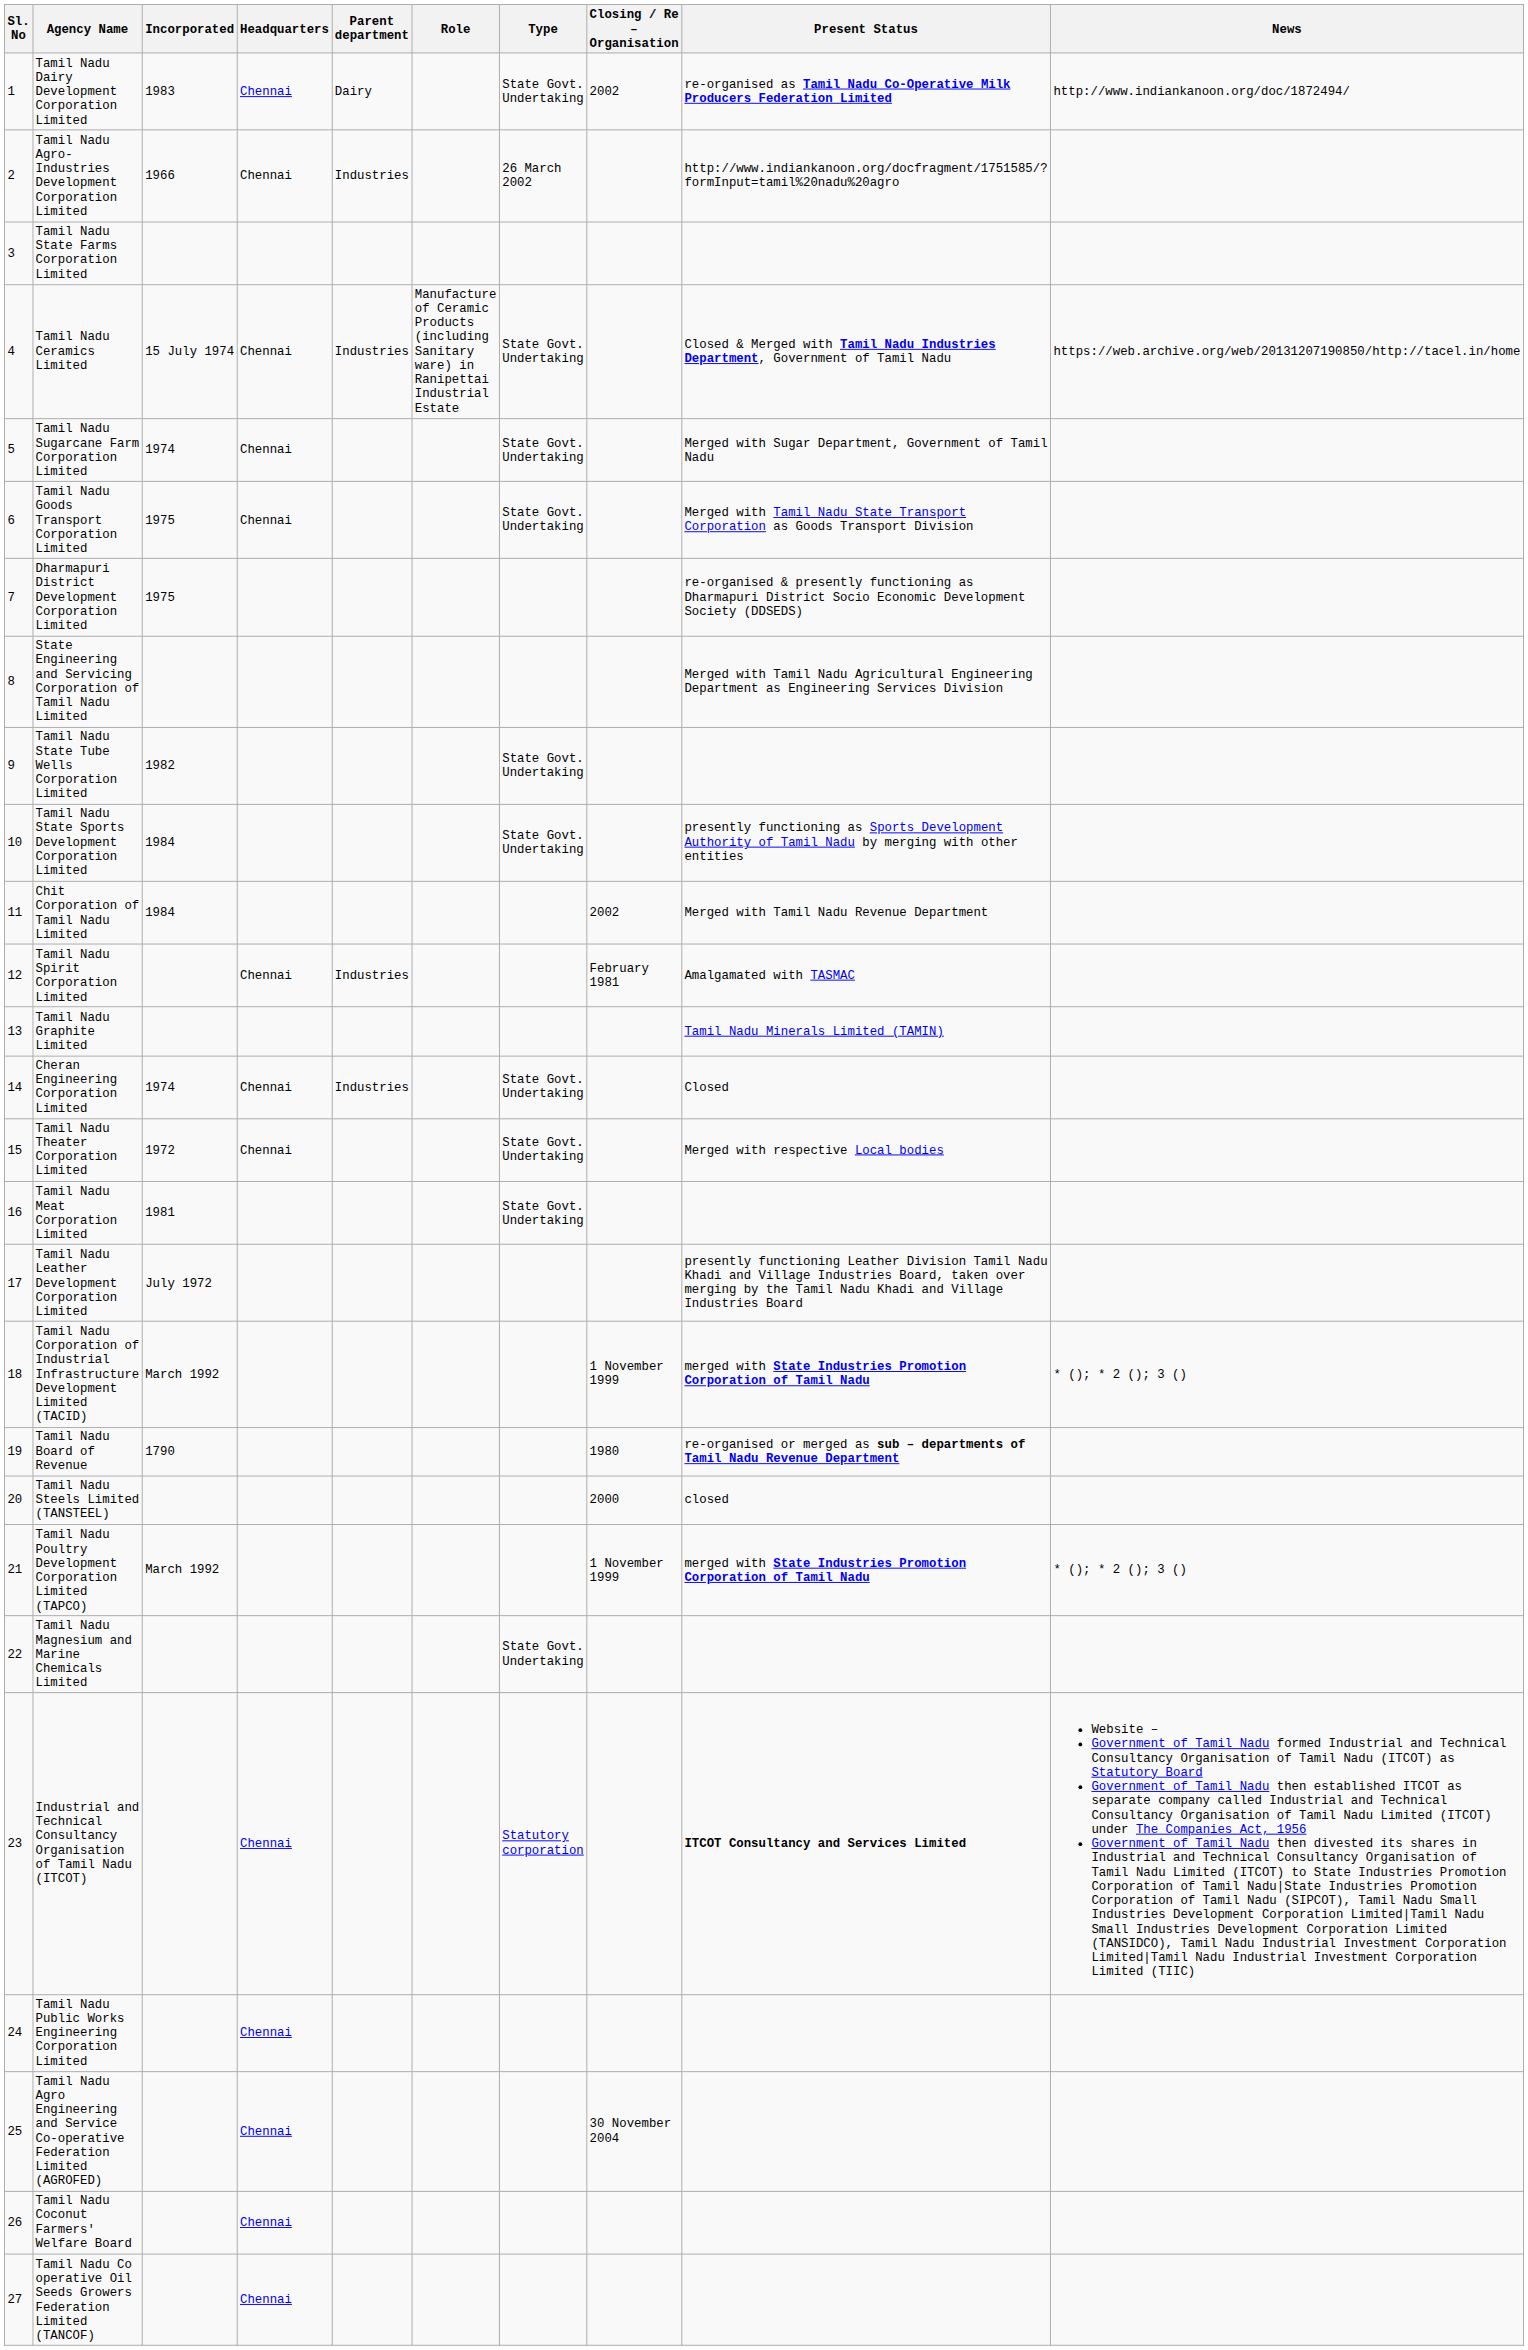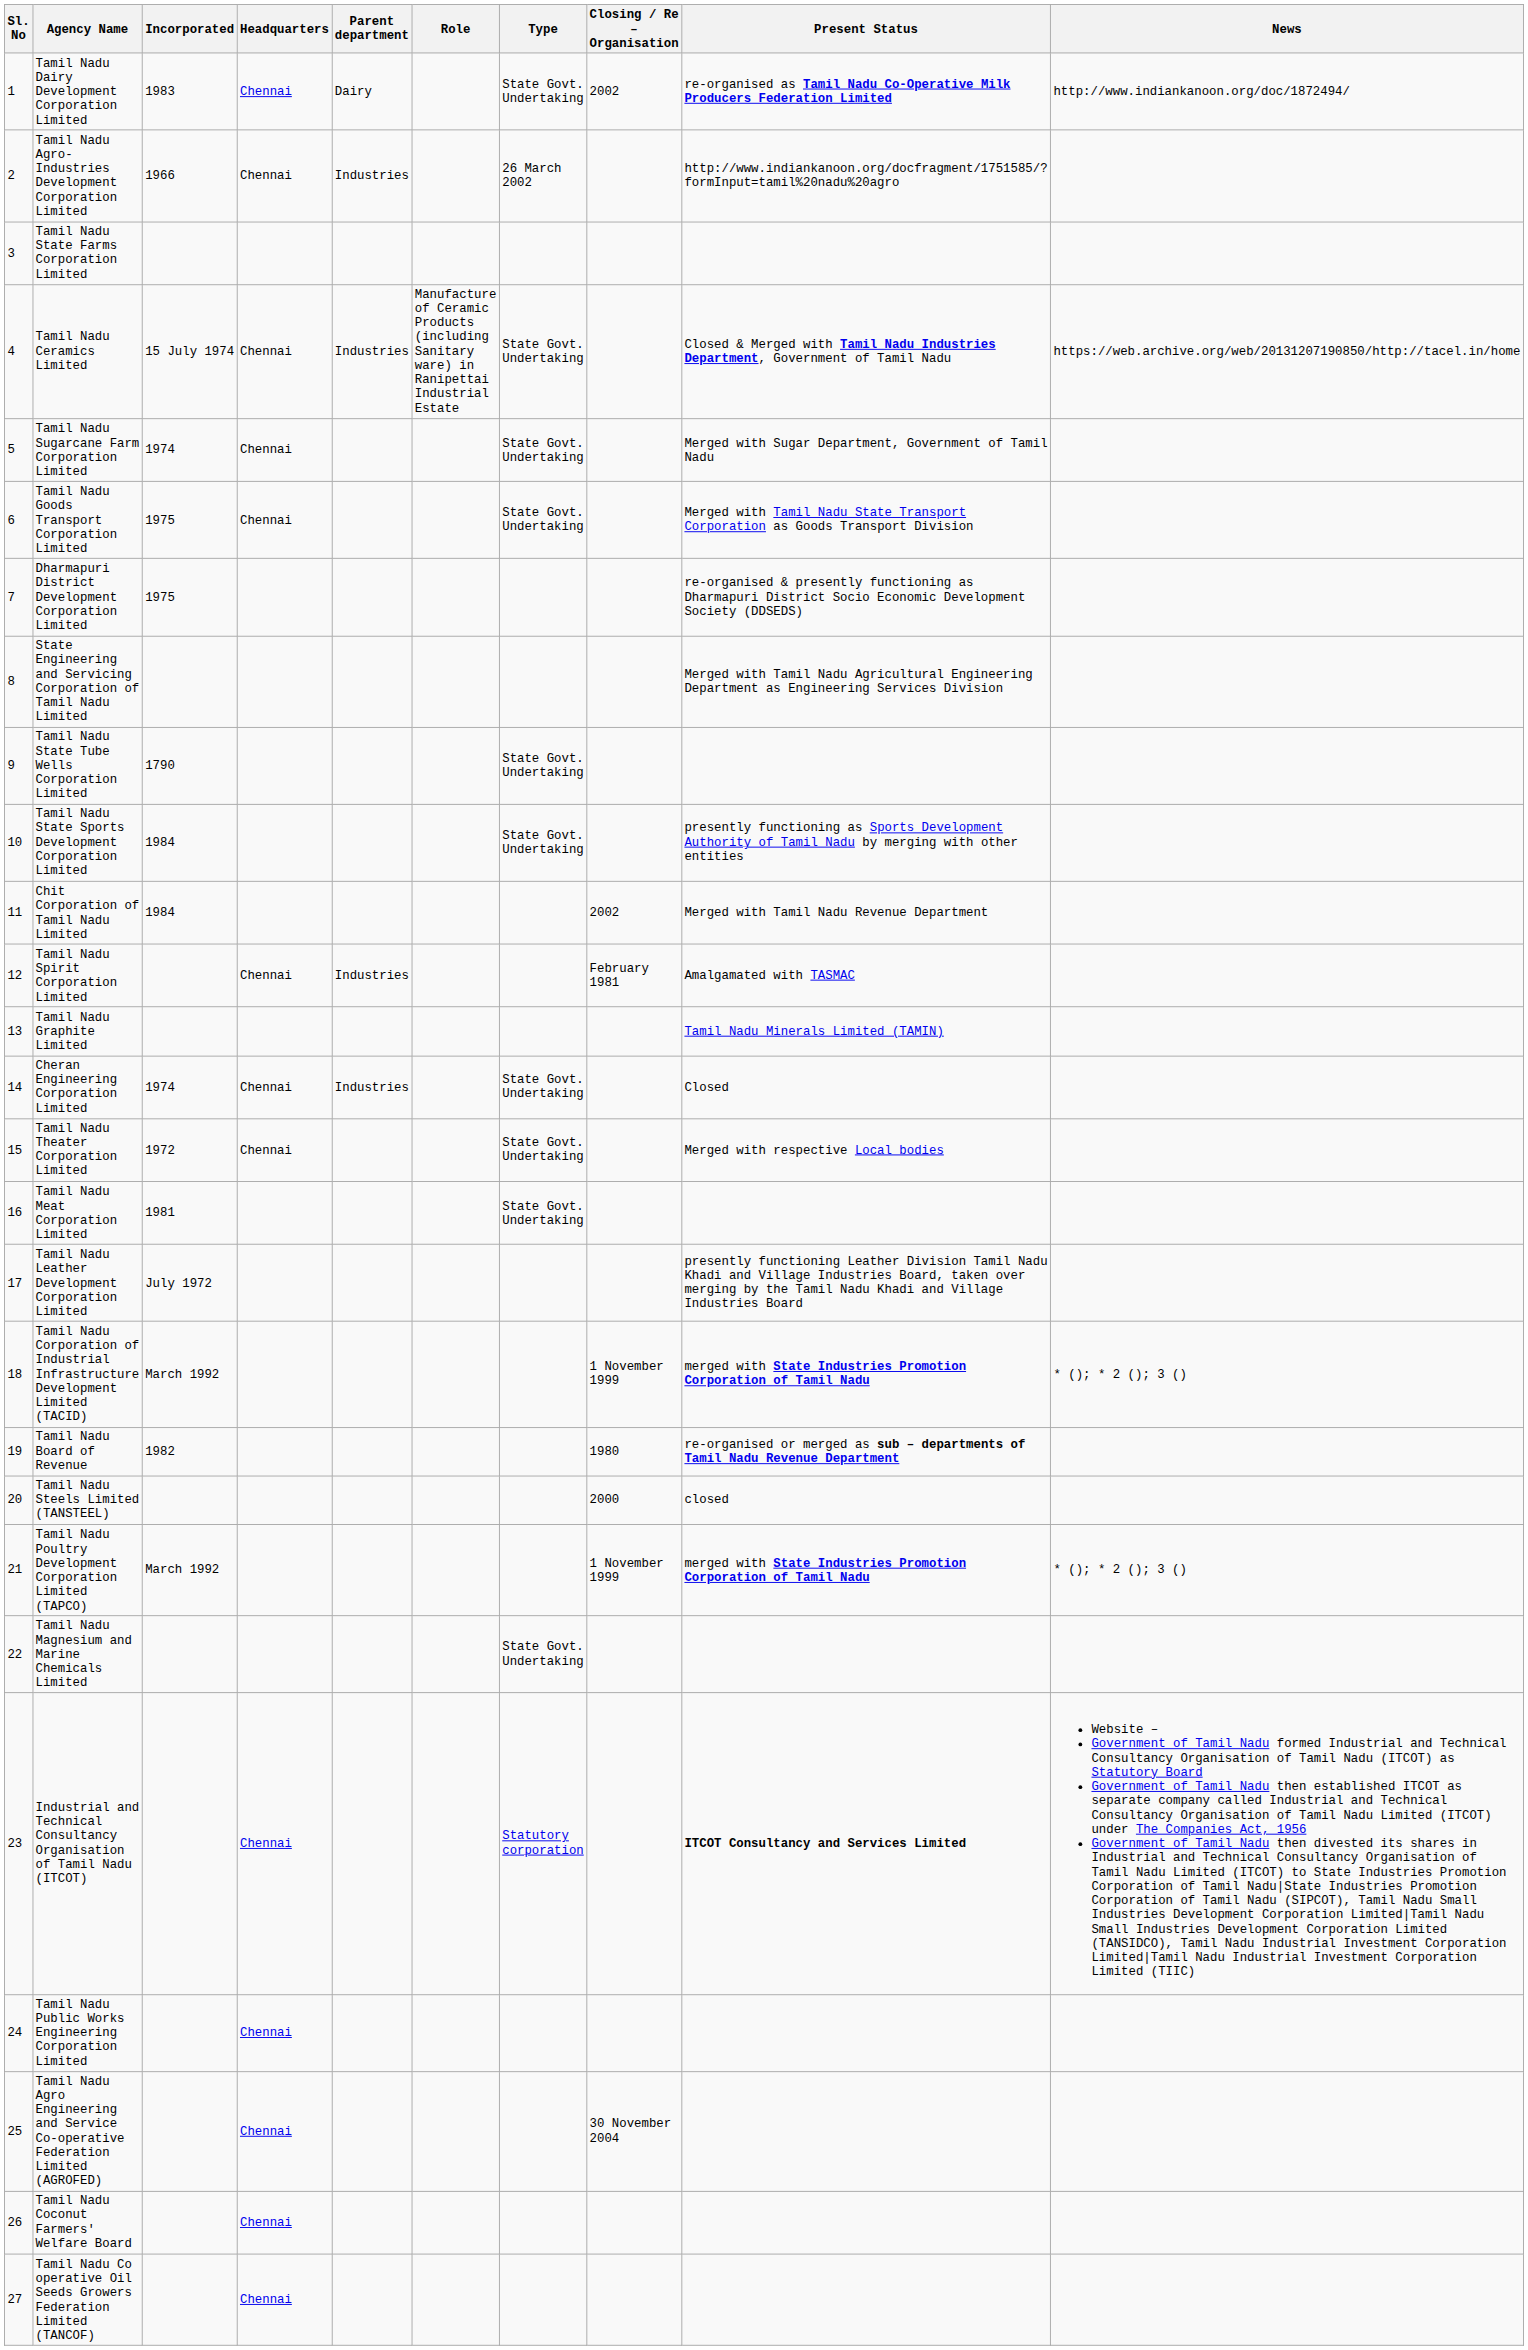 <table class="sortable wikitable" style="margin: 1em auto 1em auto;">
 <tr>
 <th>Sl. No</th>
 <th>Agency Name</th>
 <th>Incorporated</th>
 <th>Headquarters</th>
 <th>Parent department</th>
 <th>Role</th>
 <th>Type</th>
 <th>Closing / Re – Organisation</th>
 <th>Present Status</th>
 <th>News</th>
 </tr>
 <tr>
 <td>1</td>
 <td>Tamil Nadu Dairy Development Corporation Limited</td>
 <td>1983</td>
 <td><a href='#'>Chennai</a></td>
 <td>Dairy</td>
 <td></td>
 <td>State Govt. Undertaking</td>
 <td>2002</td>
 <td>re-organised as <strong><a href='#'>Tamil Nadu Co-Operative Milk Producers Federation Limited</a></strong></td>
 <td>http://www.indiankanoon.org/doc/1872494/</td>
 </tr>
 <tr>
 <td>2</td>
 <td>Tamil Nadu Agro-Industries Development Corporation Limited</td>
 <td>1966</td>
 <td>Chennai</td>
 <td>Industries</td>
 <td></td>
 <td>26 March 2002</td>
 <td></td>
 <td>http://www.indiankanoon.org/docfragment/1751585/?formInput=tamil%20nadu%20agro</td>
 <td></td>
 </tr>
 <tr>
 <td>3</td>
 <td>Tamil Nadu State Farms Corporation Limited</td>
 <td></td>
 <td></td>
 <td></td>
 <td></td>
 <td></td>
 <td></td>
 <td></td>
 <td></td>
 </tr>
 <tr>
 <td>4</td>
 <td>Tamil Nadu Ceramics Limited</td>
 <td>15 July 1974</td>
 <td>Chennai</td>
 <td>Industries</td>
 <td>Manufacture of Ceramic Products (including Sanitary ware) in Ranipettai Industrial Estate</td>
 <td>State Govt. Undertaking</td>
 <td></td>
 <td>Closed & Merged with <strong><a href='#'>Tamil Nadu Industries Department</a></strong>, Government of Tamil Nadu</td>
 <td>https://web.archive.org/web/20131207190850/http://tacel.in/home</td>
 </tr>
 <tr>
 <td>5</td>
 <td>Tamil Nadu Sugarcane Farm Corporation Limited</td>
 <td>1974</td>
 <td>Chennai</td>
 <td></td>
 <td></td>
 <td>State Govt. Undertaking</td>
 <td></td>
 <td>Merged with Sugar Department, Government of Tamil Nadu</td>
 <td></td>
 </tr>
 <tr>
 <td>6</td>
 <td>Tamil Nadu Goods Transport Corporation Limited</td>
 <td>1975</td>
 <td>Chennai</td>
 <td></td>
 <td></td>
 <td>State Govt. Undertaking</td>
 <td></td>
 <td>Merged with <a href='#'>Tamil Nadu State Transport Corporation</a> as Goods Transport Division</td>
 <td></td>
 </tr>
 <tr>
 <td>7</td>
 <td>Dharmapuri District Development Corporation Limited</td>
 <td>1975</td>
 <td></td>
 <td></td>
 <td></td>
 <td></td>
 <td></td>
 <td>re-organised & presently functioning as Dharmapuri District Socio Economic Development Society (DDSEDS)</td>
 <td></td>
 </tr>
 <tr>
 <td>8</td>
 <td>State Engineering and Servicing Corporation of Tamil Nadu Limited</td>
 <td></td>
 <td></td>
 <td></td>
 <td></td>
 <td></td>
 <td></td>
 <td>Merged with Tamil Nadu Agricultural Engineering Department as Engineering Services Division</td>
 <td></td>
 </tr>
 <tr>
 <td>9</td>
 <td>Tamil Nadu State Tube Wells Corporation Limited</td>
-<td>1982</td>
+<td>1790</td>
 <td></td>
 <td></td>
 <td></td>
 <td>State Govt. Undertaking</td>
 <td></td>
 <td></td>
 <td></td>
 </tr>
 <tr>
 <td>10</td>
 <td>Tamil Nadu State Sports Development Corporation Limited</td>
 <td>1984</td>
 <td></td>
 <td></td>
 <td></td>
 <td>State Govt. Undertaking</td>
 <td></td>
 <td>presently functioning as <a href='#'>Sports Development Authority of Tamil Nadu</a> by merging with other entities</td>
 <td></td>
 </tr>
 <tr>
 <td>11</td>
 <td>Chit Corporation of Tamil Nadu Limited</td>
 <td>1984</td>
 <td></td>
 <td></td>
 <td></td>
 <td></td>
 <td>2002</td>
 <td>Merged with Tamil Nadu Revenue Department</td>
 <td></td>
 </tr>
 <tr>
 <td>12</td>
 <td>Tamil Nadu Spirit Corporation Limited</td>
 <td></td>
 <td>Chennai</td>
 <td>Industries</td>
 <td></td>
 <td></td>
 <td>February 1981</td>
 <td>Amalgamated with <a href='#'>TASMAC</a></td>
 <td></td>
 </tr>
 <tr>
 <td>13</td>
 <td>Tamil Nadu Graphite Limited</td>
 <td></td>
 <td></td>
 <td></td>
 <td></td>
 <td></td>
 <td></td>
 <td><a href='#'>Tamil Nadu Minerals Limited (TAMIN)</a></td>
 <td></td>
 </tr>
 <tr>
 <td>14</td>
 <td>Cheran Engineering Corporation Limited</td>
 <td>1974</td>
 <td>Chennai</td>
 <td>Industries</td>
 <td></td>
 <td>State Govt. Undertaking</td>
 <td></td>
 <td>Closed</td>
 <td></td>
 </tr>
 <tr>
 <td>15</td>
 <td>Tamil Nadu Theater Corporation Limited</td>
 <td>1972</td>
 <td>Chennai</td>
 <td></td>
 <td></td>
 <td>State Govt. Undertaking</td>
 <td></td>
 <td>Merged with respective <a href='#'>Local bodies</a></td>
 <td></td>
 </tr>
 <tr>
 <td>16</td>
 <td>Tamil Nadu Meat Corporation Limited</td>
 <td>1981</td>
 <td></td>
 <td></td>
 <td></td>
 <td>State Govt. Undertaking</td>
 <td></td>
 <td></td>
 <td></td>
 </tr>
 <tr>
 <td>17</td>
 <td>Tamil Nadu Leather Development Corporation Limited</td>
 <td>July 1972</td>
 <td></td>
 <td></td>
 <td></td>
 <td></td>
 <td></td>
 <td>presently functioning Leather Division Tamil Nadu Khadi and Village Industries Board, taken over merging by the Tamil Nadu Khadi and Village Industries Board</td>
 <td></td>
 </tr>
 <tr>
 <td>18</td>
 <td>Tamil Nadu Corporation of Industrial Infrastructure Development Limited (TACID)</td>
 <td>March 1992</td>
 <td></td>
 <td></td>
 <td></td>
 <td></td>
 <td>1 November 1999</td>
 <td>merged with <strong><a href='#'>State Industries Promotion Corporation of Tamil Nadu</a></strong></td>
 <td>* (); * 2 (); 3 ()</td>
 </tr>
 <tr>
 <td>19</td>
 <td>Tamil Nadu Board of Revenue</td>
-<td>1790</td>
+<td>1982</td>
 <td></td>
 <td></td>
 <td></td>
 <td></td>
 <td>1980</td>
 <td>re-organised or merged as <strong>sub – departments of <a href='#'>Tamil Nadu Revenue Department</a></strong></td>
 <td></td>
 </tr>
 <tr>
 <td>20</td>
 <td>Tamil Nadu Steels Limited (TANSTEEL)</td>
 <td></td>
 <td></td>
 <td></td>
 <td></td>
 <td></td>
 <td>2000</td>
 <td>closed</td>
 <td></td>
 </tr>
 <tr>
 <td>21</td>
 <td>Tamil Nadu Poultry Development Corporation Limited (TAPCO)</td>
 <td>March 1992</td>
 <td></td>
 <td></td>
 <td></td>
 <td></td>
 <td>1 November 1999</td>
 <td>merged with <strong><a href='#'>State Industries Promotion Corporation of Tamil Nadu</a></strong></td>
 <td>* (); * 2 (); 3 ()</td>
 </tr>
 <tr>
 <td>22</td>
 <td>Tamil Nadu Magnesium and Marine Chemicals Limited</td>
 <td></td>
 <td></td>
 <td></td>
 <td></td>
 <td>State Govt. Undertaking</td>
 <td></td>
 <td></td>
 <td></td>
 </tr>
 <tr>
 <td>23</td>
 <td>Industrial and Technical Consultancy Organisation of Tamil Nadu (ITCOT)</td>
 <td></td>
 <td><a href='#'>Chennai</a></td>
 <td></td>
 <td></td>
 <td><a href='#'>Statutory corporation</a></td>
 <td></td>
 <td><strong>ITCOT Consultancy and Services Limited</strong></td>
 <td><br><ul><li>Website – </li><li><a href='#'>Government of Tamil Nadu</a> formed Industrial and Technical Consultancy Organisation of Tamil Nadu (ITCOT) as <a href='#'>Statutory Board</a></li><li><a href='#'>Government of Tamil Nadu</a> then established ITCOT as separate company called Industrial and Technical Consultancy Organisation of Tamil Nadu Limited (ITCOT) under <a href='#'>The Companies Act, 1956</a></li><li><a href='#'>Government of Tamil Nadu</a> then divested its shares in Industrial and Technical Consultancy Organisation of Tamil Nadu Limited (ITCOT) to State Industries Promotion Corporation of Tamil Nadu|State Industries Promotion Corporation of Tamil Nadu (SIPCOT), Tamil Nadu Small Industries Development Corporation Limited|Tamil Nadu Small Industries Development Corporation Limited (TANSIDCO), Tamil Nadu Industrial Investment Corporation Limited|Tamil Nadu Industrial Investment Corporation Limited (TIIC)</li></ul></td>
 </tr>
 <tr>
 <td>24</td>
 <td>Tamil Nadu Public Works Engineering Corporation Limited</td>
 <td></td>
 <td><a href='#'>Chennai</a></td>
 <td></td>
 <td></td>
 <td></td>
 <td></td>
 <td></td>
 <td></td>
 </tr>
 <tr>
 <td>25</td>
 <td>Tamil Nadu Agro Engineering and Service Co-operative Federation Limited (AGROFED)</td>
 <td></td>
 <td><a href='#'>Chennai</a></td>
 <td></td>
 <td></td>
 <td></td>
 <td>30 November 2004</td>
 <td></td>
 <td></td>
 </tr>
 <tr>
 <td>26</td>
 <td>Tamil Nadu Coconut Farmers' Welfare Board</td>
 <td></td>
 <td><a href='#'>Chennai</a></td>
 <td></td>
 <td></td>
 <td></td>
 <td></td>
 <td></td>
 <td></td>
 </tr>
 <tr>
 <td>27</td>
 <td>Tamil Nadu Co operative Oil Seeds Growers Federation Limited (TANCOF)</td>
 <td></td>
 <td><a href='#'>Chennai</a></td>
 <td></td>
 <td></td>
 <td></td>
 <td></td>
 <td></td>
 <td></td>
 </tr>
 </table>
